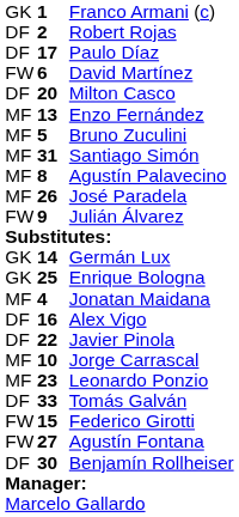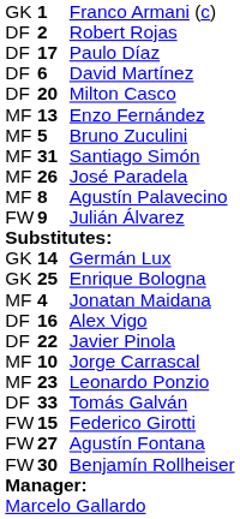 <table style="font-size:90%; margin:0.2em auto;" cellspacing="0" cellpadding="0">
 <tr>
 <th width="25"></th>
 <th width="25"></th>
 </tr>
 <tr>
 <td>GK</td>
 <td><strong>1</strong></td>
 <td> <a href='#'>Franco Armani</a> (<a href='#'>c</a>)</td>
 </tr>
 <tr>
 <td>DF</td>
 <td><strong>2</strong></td>
 <td> <a href='#'>Robert Rojas</a></td>
 </tr>
 <tr>
 <td>DF</td>
 <td><strong>17</strong></td>
 <td> <a href='#'>Paulo Díaz</a></td>
 </tr>
 <tr>
-<td>FW</td>
+<td>DF</td>
 <td><strong>6</strong></td>
 <td> <a href='#'>David Martínez</a></td>
 <td></td>
 </tr>
 <tr>
 <td>DF</td>
 <td><strong>20</strong></td>
 <td> <a href='#'>Milton Casco</a></td>
 </tr>
 <tr>
 <td>MF</td>
 <td><strong>13</strong></td>
 <td> <a href='#'>Enzo Fernández</a></td>
 <td></td>
 <td></td>
 </tr>
 <tr>
 <td>MF</td>
 <td><strong>5</strong></td>
 <td> <a href='#'>Bruno Zuculini</a></td>
 <td></td>
 </tr>
 <tr>
 <td>MF</td>
 <td><strong>31</strong></td>
 <td> <a href='#'>Santiago Simón</a></td>
 <td></td>
 <td></td>
 </tr>
 <tr>
 <td>MF</td>
-<td><strong>8</strong></td>
-<td> <a href='#'>Agustín Palavecino</a></td>
+<td><strong>26</strong></td>
+<td> <a href='#'>José Paradela</a></td>
 <td></td>
 <td></td>
 </tr>
 <tr>
 <td>MF</td>
-<td><strong>26</strong></td>
-<td> <a href='#'>José Paradela</a></td>
+<td><strong>8</strong></td>
+<td> <a href='#'>Agustín Palavecino</a></td>
 <td></td>
 <td></td>
 </tr>
 <tr>
 <td>FW</td>
 <td><strong>9</strong></td>
 <td> <a href='#'>Julián Álvarez</a></td>
 </tr>
 <tr>
 <td colspan=3><strong>Substitutes:</strong></td>
 </tr>
 <tr>
 <td>GK</td>
 <td><strong>14</strong></td>
 <td> <a href='#'>Germán Lux</a></td>
 </tr>
 <tr>
 <td>GK</td>
 <td><strong>25</strong></td>
 <td> <a href='#'>Enrique Bologna</a></td>
 </tr>
 <tr>
 <td>MF</td>
 <td><strong>4</strong></td>
 <td> <a href='#'>Jonatan Maidana</a></td>
 </tr>
 <tr>
 <td>DF</td>
 <td><strong>16</strong></td>
 <td> <a href='#'>Alex Vigo</a></td>
 </tr>
 <tr>
 <td>DF</td>
 <td><strong>22</strong></td>
 <td> <a href='#'>Javier Pinola</a></td>
 </tr>
 <tr>
 <td>MF</td>
 <td><strong>10</strong></td>
 <td> <a href='#'>Jorge Carrascal</a></td>
 <td></td>
 <td></td>
 </tr>
 <tr>
 <td>MF</td>
 <td><strong>23</strong></td>
 <td> <a href='#'>Leonardo Ponzio</a></td>
 <td></td>
 <td></td>
 </tr>
 <tr>
 <td>DF</td>
 <td><strong>33</strong></td>
 <td> <a href='#'>Tomás Galván</a></td>
 <td></td>
 <td></td>
 </tr>
 <tr>
 <td>FW</td>
 <td><strong>15</strong></td>
 <td> <a href='#'>Federico Girotti</a></td>
 </tr>
 <tr>
 <td>FW</td>
 <td><strong>27</strong></td>
 <td> <a href='#'>Agustín Fontana</a></td>
 </tr>
 <tr>
-<td>DF</td>
+<td>FW</td>
 <td><strong>30</strong></td>
 <td> <a href='#'>Benjamín Rollheiser</a></td>
 <td></td>
 <td></td>
 </tr>
 <tr>
 <td></td>
 </tr>
 <tr>
 <td colspan=3><strong>Manager:</strong></td>
 </tr>
 <tr>
 <td colspan="4"> <a href='#'>Marcelo Gallardo</a></td>
 </tr>
 </table>
